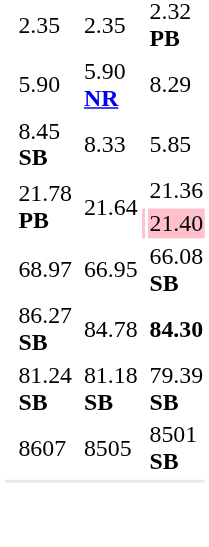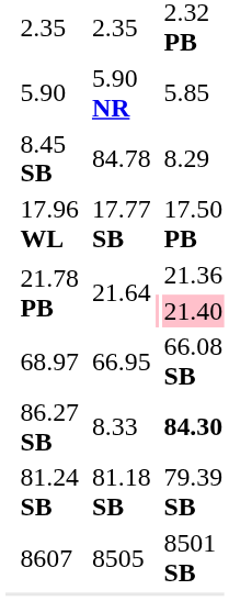 <table>
 <tr>
 <td></td>
 <td></td>
 <td>2.35</td>
 <td></td>
 <td>2.35</td>
 <td></td>
 <td>2.32<br><strong>PB</strong></td>
 </tr>
 <tr>
 <td></td>
 <td></td>
 <td>5.90</td>
 <td></td>
 <td>5.90<br><strong><a href='#'>NR</a></strong></td>
 <td></td>
-<td>8.29</td>
+<td>5.85</td>
 </tr>
 <tr>
 <td></td>
 <td></td>
 <td>8.45<br><strong>SB</strong></td>
 <td></td>
-<td>8.33</td>
+<td>84.78</td>
 <td></td>
-<td>5.85</td>
+<td>8.29</td>
+</tr>
+<tr>
+<td></td>
+<td></td>
+<td>17.96<br><strong>WL</strong></td>
+<td></td>
+<td>17.77<br><strong>SB</strong></td>
+<td></td>
+<td>17.50<br><strong>PB</strong></td>
 </tr>
 <tr>
 <td rowspan=2></td>
 <td rowspan=2></td>
 <td rowspan=2>21.78<br><strong>PB</strong></td>
 <td rowspan=2></td>
 <td rowspan=2>21.64</td>
 <td></td>
 <td>21.36</td>
 </tr>
 <tr bgcolor=pink>
 <td></td>
 <td>21.40</td>
 </tr>
 <tr>
 <td></td>
 <td></td>
 <td>68.97</td>
 <td></td>
 <td>66.95</td>
 <td></td>
 <td>66.08<br><strong>SB</strong></td>
 </tr>
 <tr>
 <td></td>
 <td></td>
 <td>86.27<br><strong>SB</strong></td>
 <td></td>
-<td>84.78</td>
+<td>8.33</td>
 <td></td>
 <td><strong>84.30</strong></td>
 </tr>
 <tr>
 <td></td>
 <td></td>
 <td>81.24<br><strong>SB</strong></td>
 <td></td>
 <td>81.18<br><strong>SB</strong></td>
 <td></td>
 <td>79.39<br><strong>SB</strong></td>
 </tr>
 <tr>
 <td></td>
 <td></td>
 <td>8607</td>
 <td></td>
 <td>8505</td>
 <td></td>
 <td>8501<br><strong>SB</strong></td>
 </tr>
 <tr style="background:#e8e8e8;">
 <td colspan=7></td>
 </tr>
 </table>
